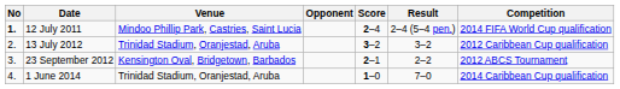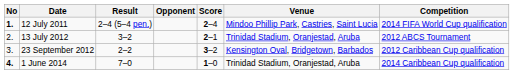 <table class="wikitable" style="font-size:85%;">
 <tr>
 <th>No</th>
 <th>Date</th>
-<th>Venue</th>
+<th>Result</th>
 <th>Opponent</th>
 <th>Score</th>
-<th>Result</th>
+<th>Venue</th>
 <th>Competition</th>
 </tr>
 <tr>
 <td><strong>1.</strong></td>
 <td>12 July 2011</td>
-<td><a href='#'>Mindoo Phillip Park</a>, <a href='#'>Castries</a>, <a href='#'>Saint Lucia</a></td>
+<td align=center>2–4 (5–4 <a href='#'>pen.</a>)</td>
 <td></td>
 <td align=center><strong>2</strong>–4</td>
-<td align=center>2–4 (5–4 <a href='#'>pen.</a>)</td>
+<td><a href='#'>Mindoo Phillip Park</a>, <a href='#'>Castries</a>, <a href='#'>Saint Lucia</a></td>
 <td><a href='#'>2014 FIFA World Cup qualification</a></td>
 </tr>
 <tr>
 <td>2.</td>
 <td>13 July 2012</td>
+<td align=center>3–2</td>
+<td></td>
+<td align=center><strong>2</strong>–1</td>
 <td><a href='#'>Trinidad Stadium</a>, <a href='#'>Oranjestad</a>, <a href='#'>Aruba</a></td>
-<td></td>
-<td align=center><strong>3</strong>–2</td>
-<td align=center>3–2</td>
-<td><a href='#'>2012 Caribbean Cup qualification</a></td>
+<td><a href='#'>2012 ABCS Tournament</a></td>
 </tr>
 <tr>
 <td>3.</td>
 <td>23 September 2012</td>
+<td align=center>2–2</td>
+<td></td>
+<td align=center><strong>3</strong>–2</td>
 <td><a href='#'>Kensington Oval</a>, <a href='#'>Bridgetown</a>, <a href='#'>Barbados</a></td>
-<td></td>
-<td align=center><strong>2</strong>–1</td>
-<td align=center>2–2</td>
-<td><a href='#'>2012 ABCS Tournament</a></td>
+<td><a href='#'>2012 Caribbean Cup qualification</a></td>
 </tr>
 <tr>
-<td>4.</td>
+<td><strong>4.</strong></td>
 <td>1 June 2014</td>
-<td>Trinidad Stadium, Oranjestad, Aruba</td>
+<td align=center>7–0</td>
 <td></td>
 <td align=center><strong>1</strong>–0</td>
-<td align=center>7–0</td>
+<td>Trinidad Stadium, Oranjestad, Aruba</td>
 <td><a href='#'>2014 Caribbean Cup qualification</a></td>
 </tr>
 </table>
